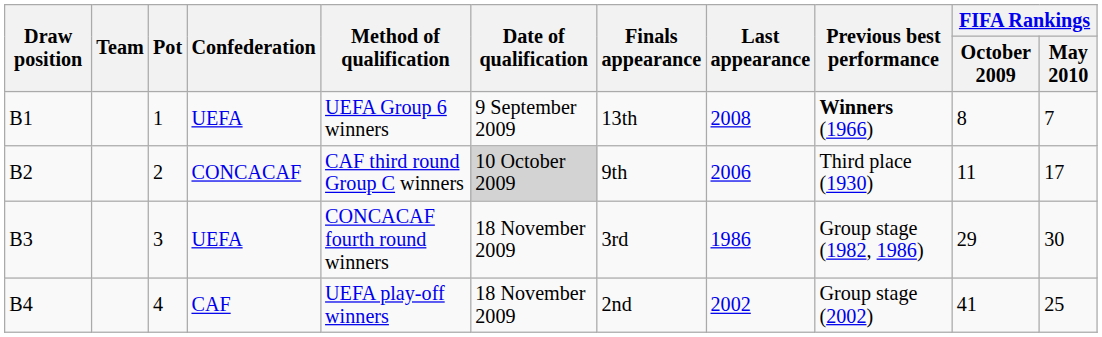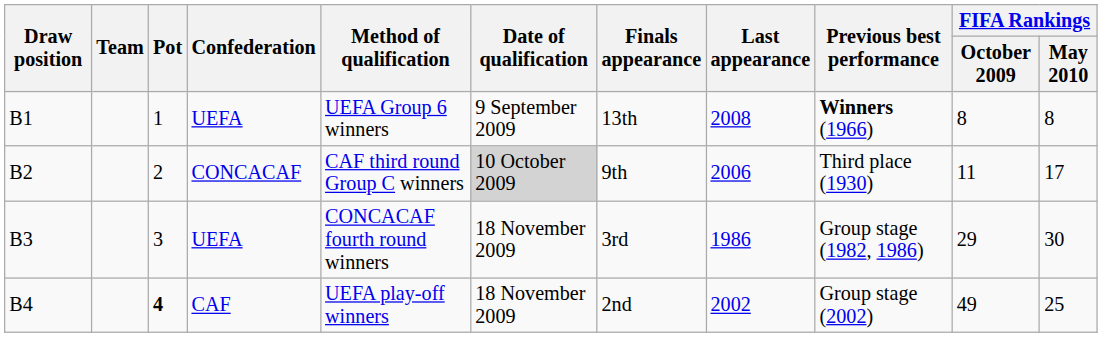 <table class="wikitable sortable">
 <tr>
 <th rowspan=2>Draw position</th>
 <th rowspan=2>Team</th>
 <th rowspan=2>Pot</th>
 <th rowspan=2>Confederation</th>
 <th rowspan=2>Method of<br>qualification</th>
 <th rowspan=2>Date of<br>qualification</th>
 <th rowspan=2 data-sort-type="number">Finals<br>appearance</th>
 <th rowspan=2>Last<br>appearance</th>
 <th rowspan=2>Previous best<br>performance</th>
 <th colspan=2><a href='#'>FIFA Rankings</a></th>
 </tr>
 <tr>
 <th>October 2009</th>
 <th>May 2010</th>
 </tr>
 <tr>
 <td>B1</td>
 <td style=white-space:nowrap></td>
 <td>1</td>
 <td><a href='#'>UEFA</a></td>
 <td><a href='#'>UEFA Group 6</a> winners</td>
 <td>9 September 2009</td>
 <td>13th</td>
 <td><a href='#'>2008</a></td>
 <td data-sort-value="8.1"><strong>Winners</strong> (<a href='#'>1966</a>)</td>
 <td>8</td>
-<td>7</td>
+<td>8</td>
 </tr>
 <tr>
 <td>B2</td>
 <td style=white-space:nowrap></td>
 <td>2</td>
 <td><a href='#'>CONCACAF</a></td>
 <td><a href='#'>CAF third round Group C</a> winners</td>
 <td style="background: lightgrey;">10 October 2009</td>
 <td>9th</td>
 <td><a href='#'>2006</a></td>
 <td data-sort-value="6.1">Third place (<a href='#'>1930</a>)</td>
 <td>11</td>
 <td>17</td>
 </tr>
 <tr>
 <td>B3</td>
 <td style=white-space:nowrap></td>
 <td>3</td>
 <td><a href='#'>UEFA</a></td>
 <td><a href='#'>CONCACAF fourth round</a> winners</td>
 <td>18 November 2009</td>
 <td>3rd</td>
 <td><a href='#'>1986</a></td>
 <td data-sort-value="2.5">Group stage (<a href='#'>1982</a>, <a href='#'>1986</a>)</td>
 <td>29</td>
 <td>30</td>
 </tr>
 <tr>
 <td>B4</td>
 <td style=white-space:nowrap></td>
-<td>4</td>
+<td><strong>4</strong></td>
 <td><a href='#'>CAF</a></td>
 <td><a href='#'>UEFA play-off winners</a></td>
 <td>18 November 2009</td>
 <td>2nd</td>
 <td><a href='#'>2002</a></td>
 <td data-sort-value="4.1">Group stage (<a href='#'>2002</a>)</td>
-<td>41</td>
+<td>49</td>
 <td>25</td>
 </tr>
 </table>
